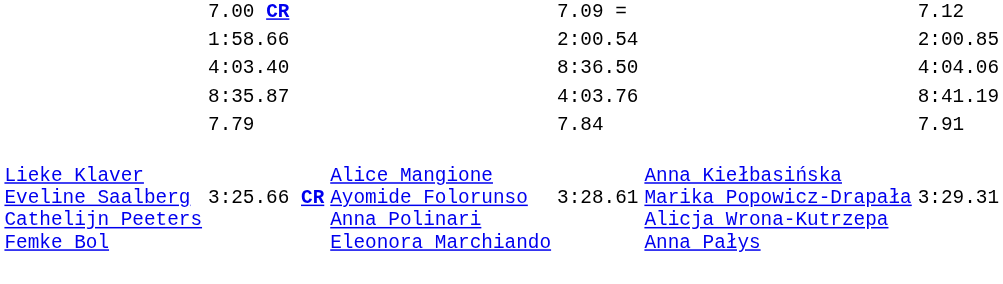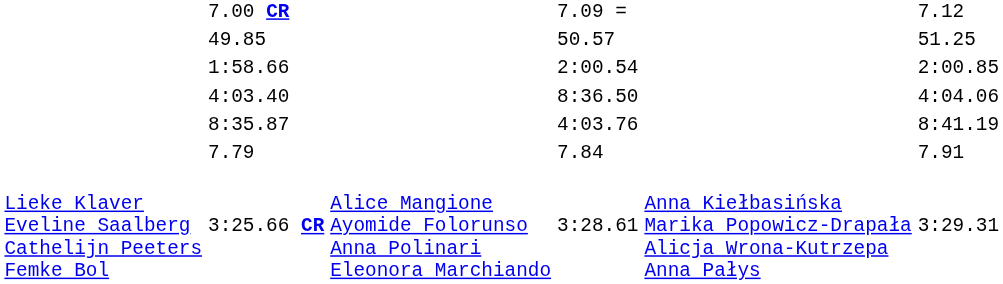 <table>
 <tr>
 <td></td>
 <td></td>
 <td>7.00 <strong><a href='#'>CR</a></strong></td>
 <td></td>
 <td>7.09 =</td>
 <td></td>
 <td>7.12</td>
+</tr>
+<tr>
+<td></td>
+<td></td>
+<td>49.85</td>
+<td></td>
+<td>50.57</td>
+<td></td>
+<td>51.25 </td>
 </tr>
 <tr>
 <td></td>
 <td></td>
 <td>1:58.66</td>
 <td></td>
 <td>2:00.54</td>
 <td></td>
 <td>2:00.85</td>
 </tr>
 <tr>
 <td></td>
 <td></td>
 <td>4:03.40</td>
 <td></td>
 <td>8:36.50</td>
 <td></td>
 <td>4:04.06 </td>
 </tr>
 <tr>
 <td></td>
 <td></td>
 <td>8:35.87 </td>
 <td></td>
 <td>4:03.76 </td>
 <td></td>
 <td>8:41.19</td>
 </tr>
 <tr>
 <td></td>
 <td></td>
 <td>7.79 <strong></strong></td>
 <td></td>
 <td>7.84 </td>
 <td></td>
 <td>7.91</td>
 </tr>
 <tr>
 <td></td>
 <td><br><a href='#'>Lieke Klaver</a><br><a href='#'>Eveline Saalberg</a><br><a href='#'>Cathelijn Peeters</a><br><a href='#'>Femke Bol</a></td>
 <td>3:25.66  <strong><a href='#'>CR</a></strong> <strong></strong></td>
 <td><br><a href='#'>Alice Mangione</a><br><a href='#'>Ayomide Folorunso</a><br><a href='#'>Anna Polinari</a><br><a href='#'>Eleonora Marchiando </a></td>
 <td>3:28.61 <strong></strong></td>
 <td><br><a href='#'>Anna Kiełbasińska</a><br><a href='#'>Marika Popowicz-Drapała</a><br><a href='#'>Alicja Wrona-Kutrzepa</a><br><a href='#'>Anna Pałys</a></td>
 <td>3:29.31 </td>
 </tr>
 </table>
